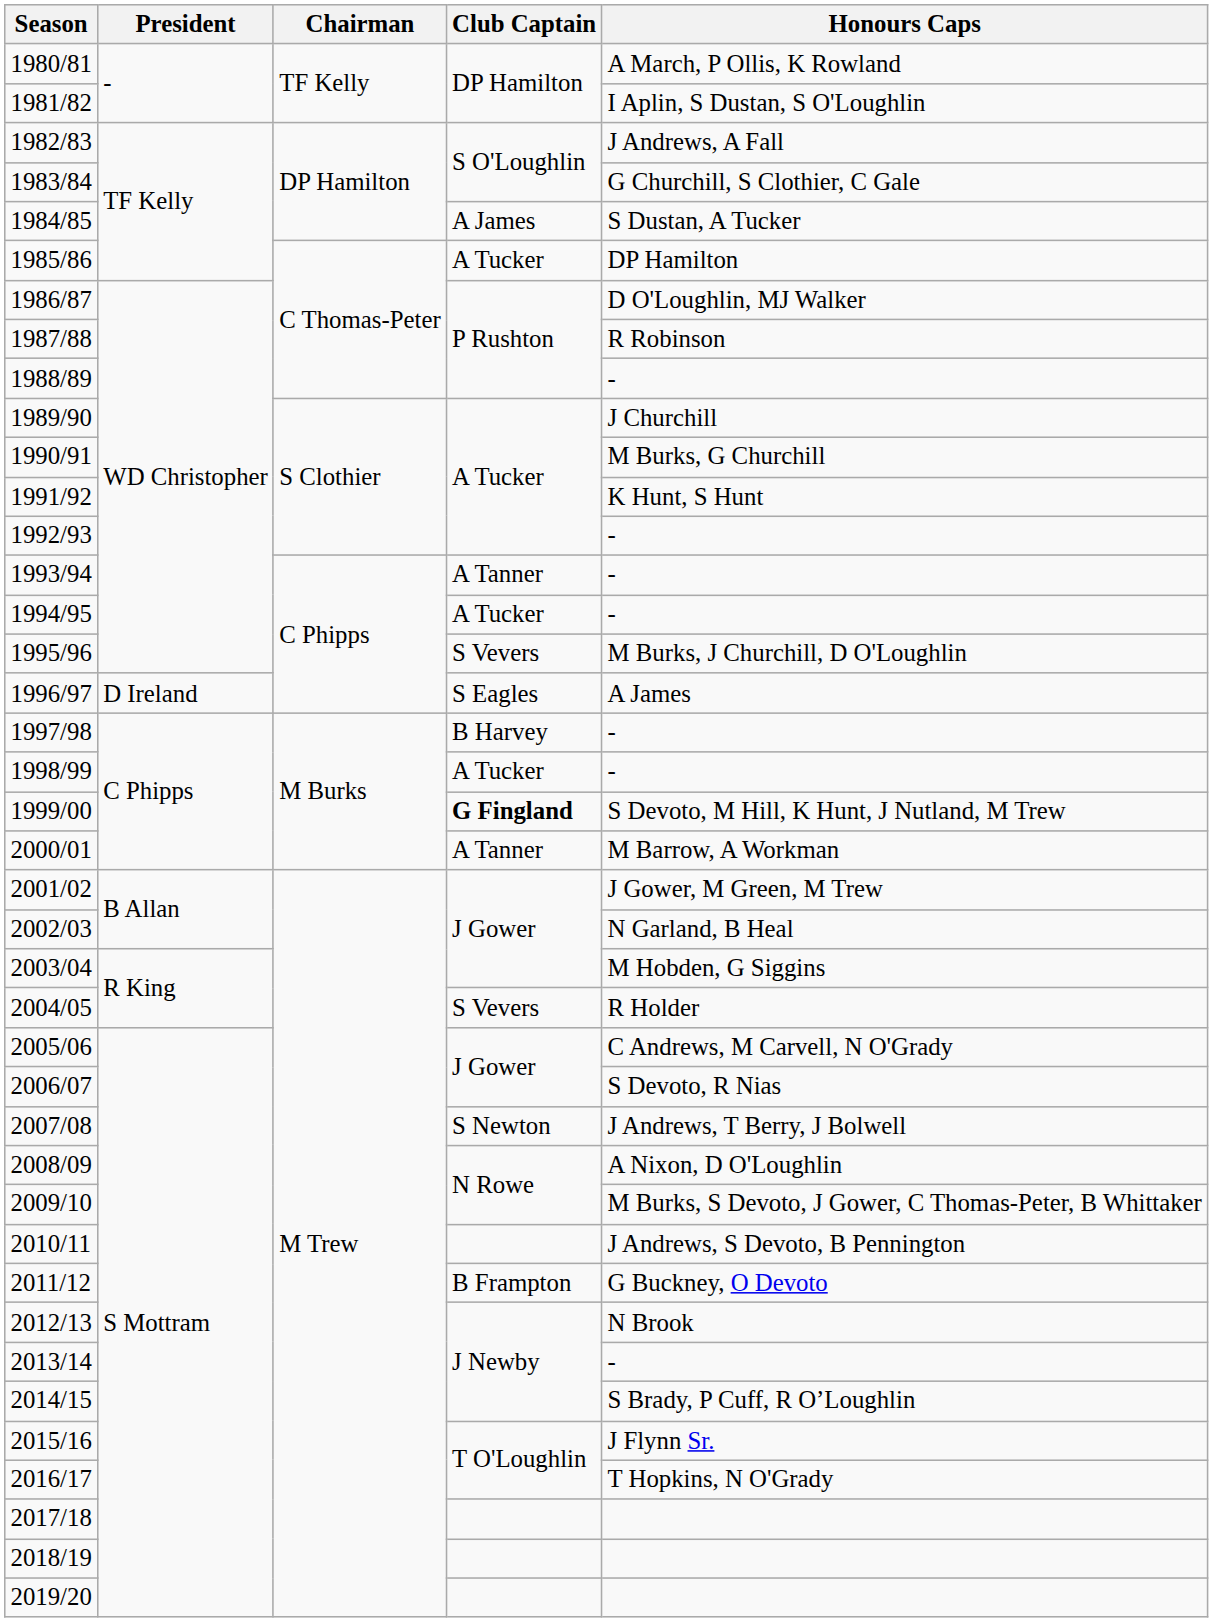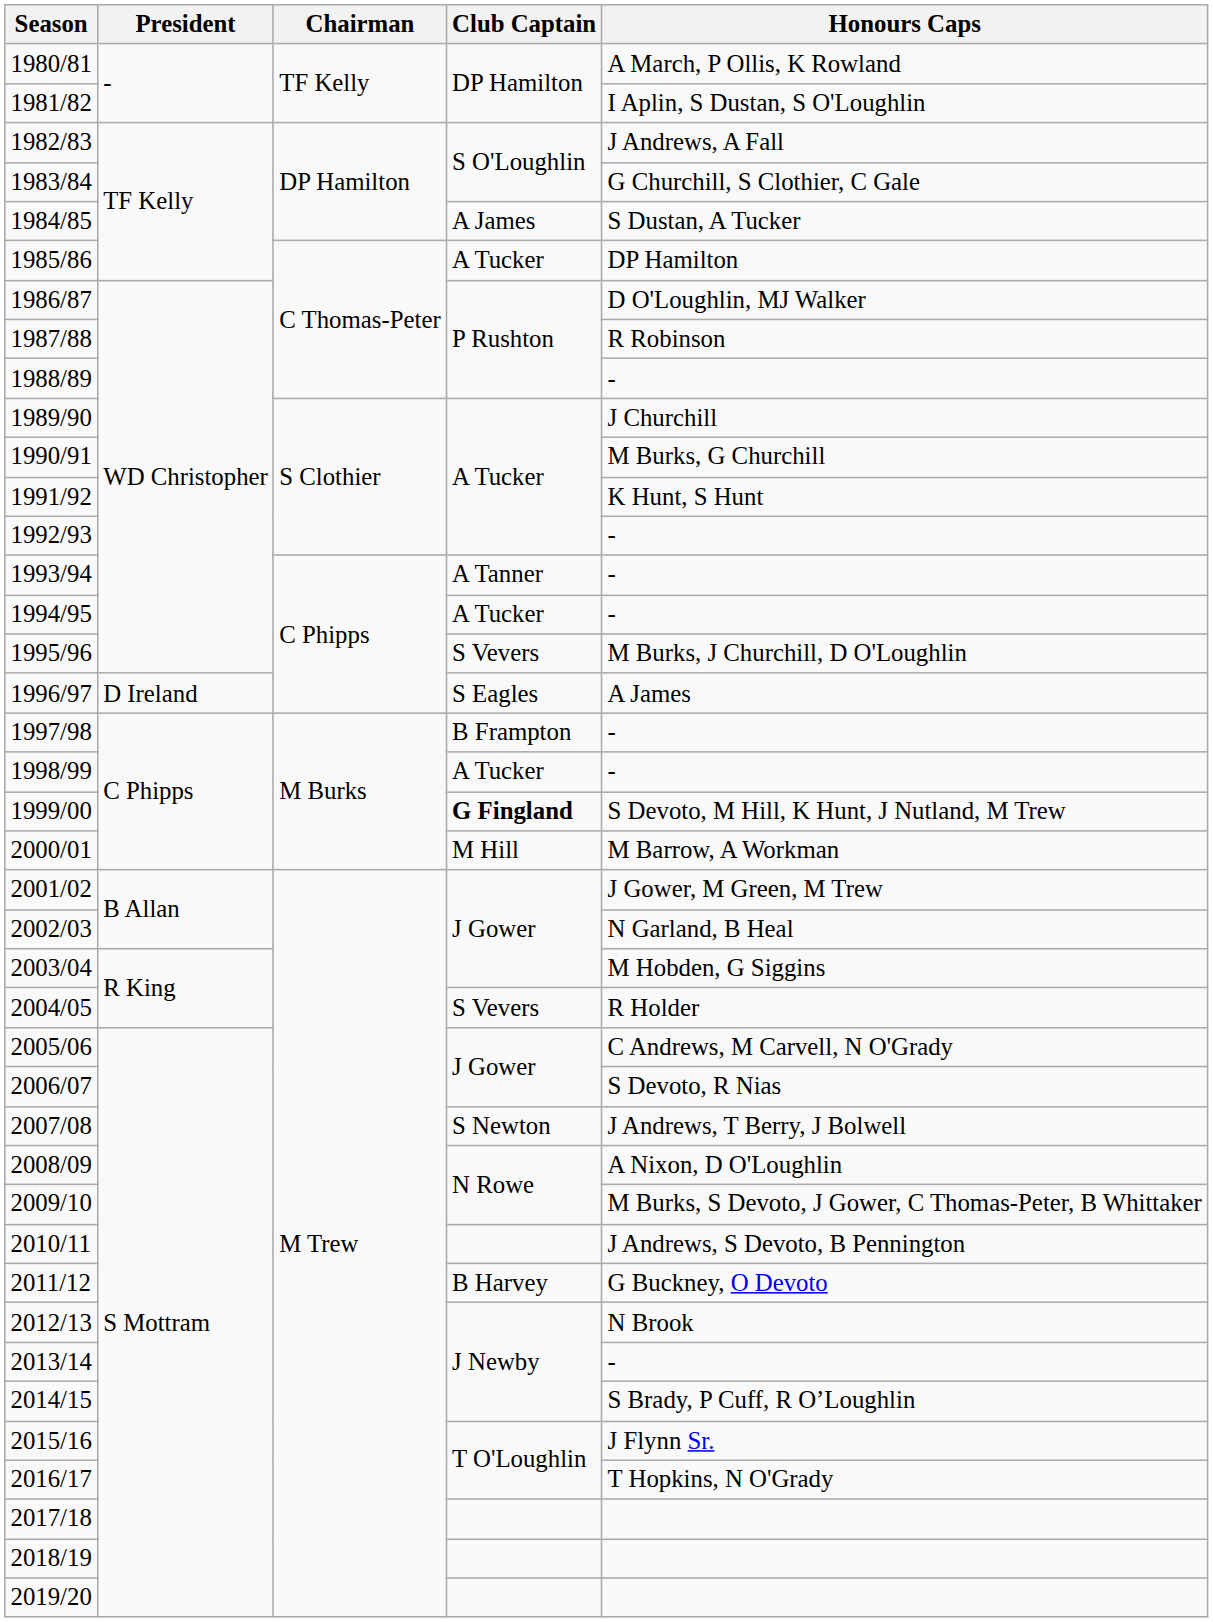 <table Class ="wikitable">
 <tr>
 <th>Season</th>
 <th>President</th>
 <th>Chairman</th>
 <th>Club Captain</th>
 <th>Honours Caps</th>
 </tr>
 <tr>
 <td>1980/81</td>
 <td rowspan="2">-</td>
 <td rowspan="2">TF Kelly</td>
 <td rowspan="2">DP Hamilton</td>
 <td>A March, P Ollis, K Rowland</td>
 </tr>
 <tr>
 <td>1981/82</td>
 <td>I Aplin, S Dustan, S O'Loughlin</td>
 </tr>
 <tr>
 <td>1982/83</td>
 <td rowspan="4">TF Kelly</td>
 <td rowspan="3">DP Hamilton</td>
 <td rowspan="2">S O'Loughlin</td>
 <td>J Andrews, A Fall</td>
 </tr>
 <tr>
 <td>1983/84</td>
 <td>G Churchill, S Clothier, C Gale</td>
 </tr>
 <tr>
 <td>1984/85</td>
 <td>A James</td>
 <td>S Dustan, A Tucker</td>
 </tr>
 <tr>
 <td>1985/86</td>
 <td rowspan="4">C Thomas-Peter</td>
 <td>A Tucker</td>
 <td>DP Hamilton</td>
 </tr>
 <tr>
 <td>1986/87</td>
 <td rowspan="10">WD Christopher</td>
 <td rowspan="3">P Rushton</td>
 <td>D O'Loughlin, MJ Walker</td>
 </tr>
 <tr>
 <td>1987/88</td>
 <td>R Robinson</td>
 </tr>
 <tr>
 <td>1988/89</td>
 <td>-</td>
 </tr>
 <tr>
 <td>1989/90</td>
 <td rowspan="4">S Clothier</td>
 <td rowspan="4">A Tucker</td>
 <td>J Churchill</td>
 </tr>
 <tr>
 <td>1990/91</td>
 <td>M Burks, G Churchill</td>
 </tr>
 <tr>
 <td>1991/92</td>
 <td>K Hunt, S Hunt</td>
 </tr>
 <tr>
 <td>1992/93</td>
 <td>-</td>
 </tr>
 <tr>
 <td>1993/94</td>
 <td rowspan="4">C Phipps</td>
 <td>A Tanner</td>
 <td>-</td>
 </tr>
 <tr>
 <td>1994/95</td>
 <td>A Tucker</td>
 <td>-</td>
 </tr>
 <tr>
 <td>1995/96</td>
 <td>S Vevers</td>
 <td>M Burks, J Churchill, D O'Loughlin</td>
 </tr>
 <tr>
 <td>1996/97</td>
 <td>D Ireland</td>
 <td>S Eagles</td>
 <td>A James</td>
 </tr>
 <tr>
 <td>1997/98</td>
 <td rowspan="4">C Phipps</td>
 <td rowspan="4">M Burks</td>
-<td>B Harvey</td>
+<td>B Frampton</td>
 <td>-</td>
 </tr>
 <tr>
 <td>1998/99</td>
 <td>A Tucker</td>
 <td>-</td>
 </tr>
 <tr>
 <td>1999/00</td>
 <td><strong>G Fingland</strong></td>
 <td>S Devoto, M Hill, K Hunt, J Nutland, M Trew</td>
 </tr>
 <tr>
 <td>2000/01</td>
-<td>A Tanner</td>
+<td>M Hill</td>
 <td>M Barrow, A Workman</td>
 </tr>
 <tr>
 <td>2001/02</td>
 <td rowspan="2">B Allan</td>
 <td rowspan="19">M Trew</td>
 <td rowspan="3">J Gower</td>
 <td>J Gower, M Green, M Trew</td>
 </tr>
 <tr>
 <td>2002/03</td>
 <td>N Garland, B Heal</td>
 </tr>
 <tr>
 <td>2003/04</td>
 <td rowspan="2">R King</td>
 <td>M Hobden, G Siggins</td>
 </tr>
 <tr>
 <td>2004/05</td>
 <td>S Vevers</td>
 <td>R Holder</td>
 </tr>
 <tr>
 <td>2005/06</td>
 <td rowspan="15">S Mottram</td>
 <td rowspan="2">J Gower</td>
 <td>C Andrews, M Carvell, N O'Grady</td>
 </tr>
 <tr>
 <td>2006/07</td>
 <td>S Devoto, R Nias</td>
 </tr>
 <tr>
 <td>2007/08</td>
 <td>S Newton</td>
 <td>J Andrews, T Berry, J Bolwell</td>
 </tr>
 <tr>
 <td>2008/09</td>
 <td rowspan="2">N Rowe</td>
 <td>A Nixon, D O'Loughlin</td>
 </tr>
 <tr>
 <td>2009/10</td>
 <td>M Burks, S Devoto, J Gower, C Thomas-Peter, B Whittaker</td>
 </tr>
 <tr>
 <td>2010/11</td>
 <td></td>
 <td>J Andrews, S Devoto, B Pennington</td>
 </tr>
 <tr>
 <td>2011/12</td>
-<td>B Frampton</td>
+<td>B Harvey</td>
 <td>G Buckney, <a href='#'>O Devoto</a></td>
 </tr>
 <tr>
 <td>2012/13</td>
 <td rowspan="3">J Newby</td>
 <td>N Brook</td>
 </tr>
 <tr>
 <td>2013/14</td>
 <td>-</td>
 </tr>
 <tr>
 <td>2014/15</td>
 <td>S Brady, P Cuff, R O’Loughlin</td>
 </tr>
 <tr>
 <td>2015/16</td>
 <td rowspan="2">T O'Loughlin</td>
 <td>J Flynn <a href='#'>Sr.</a></td>
 </tr>
 <tr>
 <td>2016/17</td>
 <td>T Hopkins, N O'Grady</td>
 </tr>
 <tr>
 <td>2017/18</td>
 <td></td>
 <td></td>
 </tr>
 <tr>
 <td>2018/19</td>
 <td></td>
 <td></td>
 </tr>
 <tr>
 <td>2019/20</td>
 <td></td>
 <td></td>
 </tr>
 </table>
